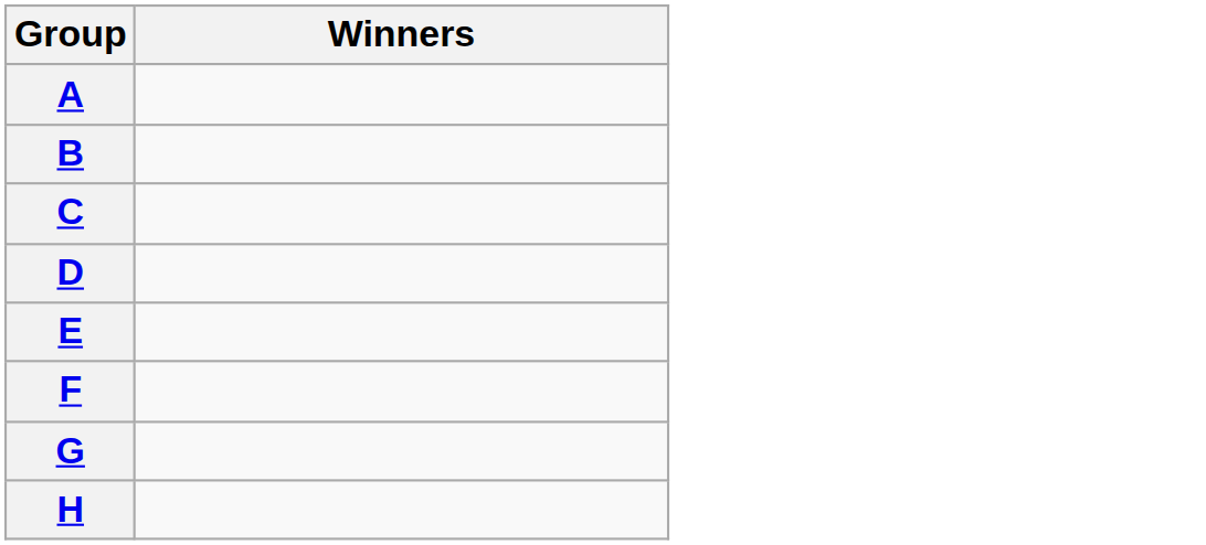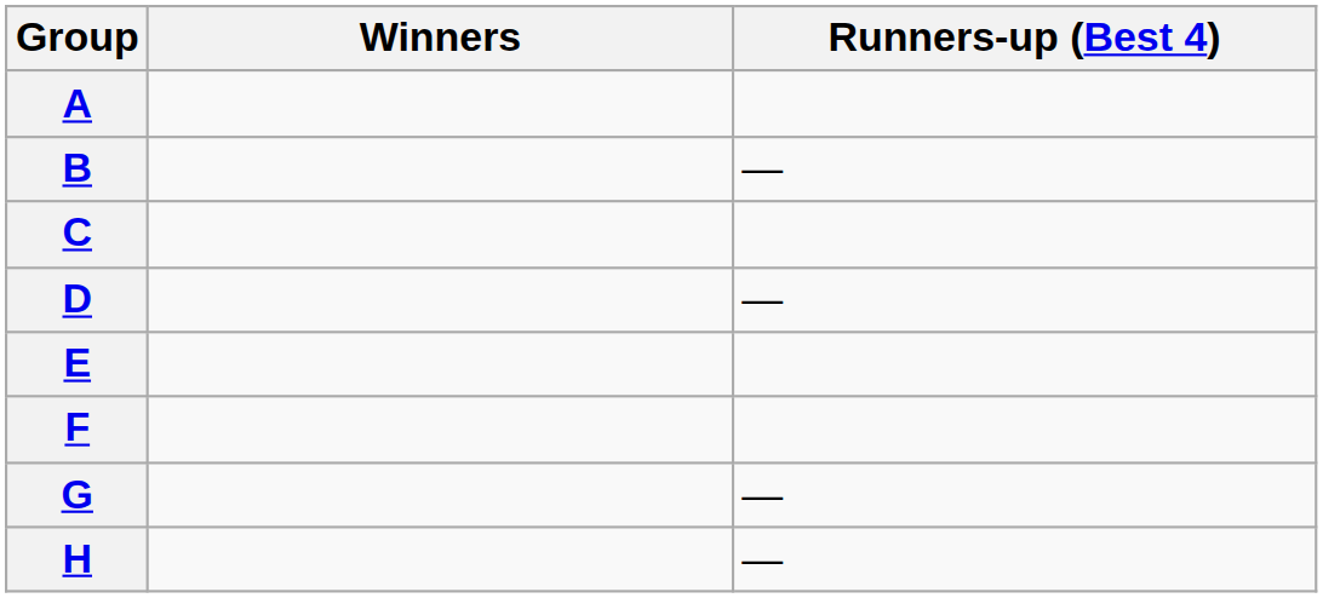 <table class="wikitable">
 <tr>
 <th>Group<br></th>
 <th width=220>Winners</th>
+<th width=220>Runners-up (<a href='#'>Best 4</a>)</th>
 </tr>
 <tr>
 <th><a href='#'>A</a></th>
+<td></td>
 <td></td>
 </tr>
 <tr>
 <th><a href='#'>B</a></th>
 <td></td>
+<td>—</td>
 </tr>
 <tr>
 <th><a href='#'>C</a></th>
+<td></td>
 <td></td>
 </tr>
 <tr>
 <th><a href='#'>D</a></th>
 <td></td>
+<td>—</td>
 </tr>
 <tr>
 <th><a href='#'>E</a></th>
+<td></td>
 <td></td>
 </tr>
 <tr>
 <th><a href='#'>F</a></th>
 <td></td>
+<td></td>
 </tr>
 <tr>
 <th><a href='#'>G</a></th>
 <td></td>
+<td>—</td>
 </tr>
 <tr>
 <th><a href='#'>H</a></th>
 <td></td>
+<td>—</td>
 </tr>
 </table>
